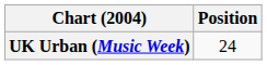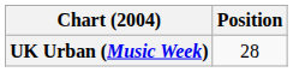 <table class="wikitable sortable plainrowheaders" style="text-align:center">
 <tr>
 <th scope="col">Chart (2004)</th>
 <th scope="col">Position</th>
 </tr>
 <tr>
 <th scope="row">UK Urban (<em><a href='#'>Music Week</a></em>)</th>
-<td>24</td>
+<td>28</td>
 </tr>
 </table>
